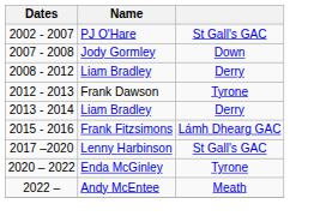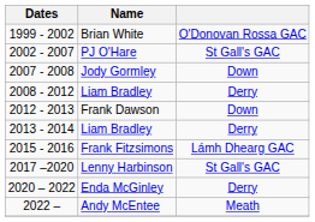 <table class="wikitable sortable" style="text-align: center;">
 <tr>
 <th>Dates</th>
 <th>Name</th>
 <th></th>
+</tr>
+<tr>
+<td>1999 - 2002</td>
+<td style="text-align: left;">Brian White</td>
+<td><a href='#'>O'Donovan Rossa GAC</a></td>
 </tr>
 <tr>
 <td>2002 - 2007</td>
 <td style="text-align: left;"><a href='#'>PJ O'Hare</a></td>
 <td><a href='#'>St Gall's GAC</a></td>
 </tr>
 <tr>
 <td>2007 - 2008</td>
 <td style="text-align: left;"><a href='#'>Jody Gormley</a></td>
 <td><a href='#'>Down</a></td>
 </tr>
 <tr>
 <td>2008 - 2012</td>
 <td style="text-align: left;"><a href='#'>Liam Bradley</a></td>
 <td><a href='#'>Derry</a></td>
 </tr>
 <tr>
 <td>2012 - 2013</td>
 <td style="text-align: left;">Frank Dawson</td>
-<td><a href='#'>Tyrone</a></td>
+<td><a href='#'>Down</a></td>
 </tr>
 <tr>
 <td>2013 - 2014</td>
 <td style="text-align: left;"><a href='#'>Liam Bradley</a></td>
 <td><a href='#'>Derry</a></td>
 </tr>
 <tr>
 <td>2015 - 2016</td>
 <td style="text-align: left;"><a href='#'>Frank Fitzsimons</a></td>
 <td><a href='#'>Lámh Dhearg GAC</a></td>
 </tr>
 <tr>
 <td>2017  –2020</td>
 <td style="text-align: left;"><a href='#'>Lenny Harbinson</a></td>
 <td><a href='#'>St Gall's GAC</a></td>
 </tr>
 <tr>
 <td>2020 – 2022</td>
 <td style="text-align: left;"><a href='#'>Enda McGinley</a></td>
-<td><a href='#'>Tyrone</a></td>
+<td><a href='#'>Derry</a></td>
 </tr>
 <tr>
 <td>2022 –</td>
 <td style="text-align: left;"><a href='#'>Andy McEntee</a></td>
 <td><a href='#'>Meath</a></td>
 </tr>
 <tr>
 </tr>
 </table>
